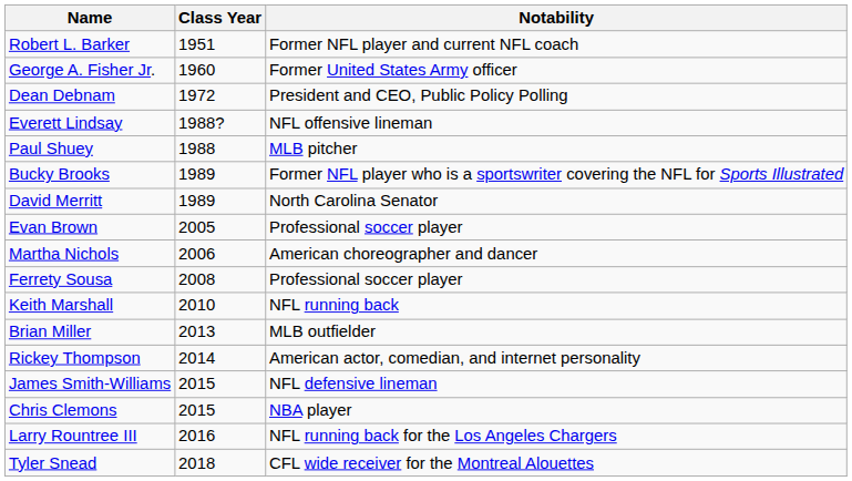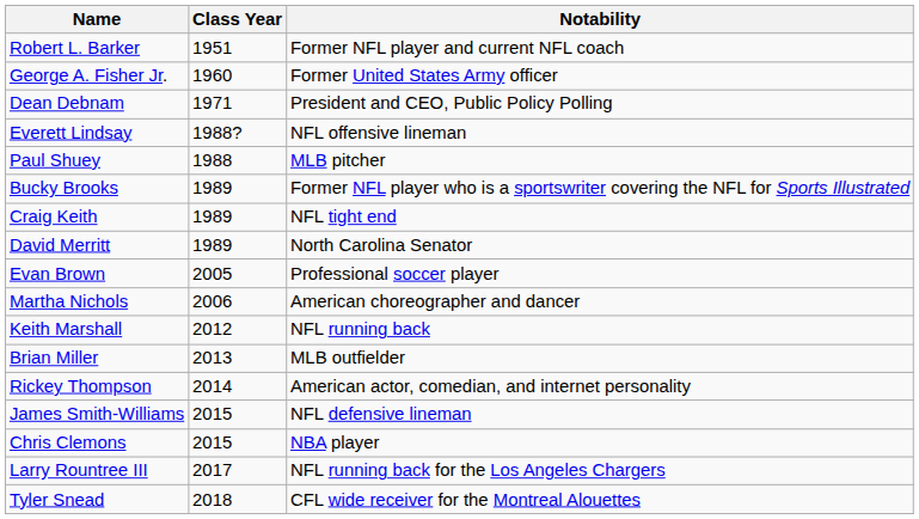 <table class="wikitable">
 <tr>
 <th>Name</th>
 <th>Class Year</th>
 <th>Notability</th>
 </tr>
 <tr>
 <td><a href='#'>Robert L. Barker</a></td>
 <td>1951</td>
 <td>Former NFL player and current NFL coach</td>
 </tr>
 <tr>
 <td><a href='#'>George A. Fisher Jr</a>.</td>
 <td>1960</td>
 <td>Former <a href='#'>United States Army</a> officer</td>
 </tr>
 <tr>
 <td><a href='#'>Dean Debnam</a></td>
-<td>1972</td>
+<td>1971</td>
 <td>President and CEO, Public Policy Polling</td>
 </tr>
 <tr>
 <td><a href='#'>Everett Lindsay</a></td>
 <td>1988?</td>
 <td>NFL offensive lineman</td>
 </tr>
 <tr>
 <td><a href='#'>Paul Shuey</a></td>
 <td>1988</td>
 <td><a href='#'>MLB</a> pitcher</td>
 </tr>
 <tr>
 <td><a href='#'>Bucky Brooks</a></td>
 <td>1989</td>
 <td>Former <a href='#'>NFL</a> player who is a <a href='#'>sportswriter</a> covering the NFL for <em><a href='#'>Sports Illustrated</a></em></td>
 </tr>
 <tr>
+<td><a href='#'>Craig Keith</a></td>
+<td>1989</td>
+<td>NFL <a href='#'>tight end</a></td>
+</tr>
+<tr>
 <td><a href='#'>David Merritt</a></td>
 <td>1989</td>
 <td>North Carolina Senator</td>
 </tr>
 <tr>
 <td><a href='#'>Evan Brown</a></td>
 <td>2005</td>
 <td>Professional <a href='#'>soccer</a> player</td>
 </tr>
 <tr>
 <td><a href='#'>Martha Nichols</a></td>
 <td>2006</td>
 <td>American choreographer and dancer</td>
 </tr>
 <tr>
-<td><a href='#'>Ferrety Sousa</a></td>
-<td>2008</td>
-<td>Professional soccer player</td>
-</tr>
-<tr>
 <td><a href='#'>Keith Marshall</a></td>
-<td>2010</td>
+<td>2012</td>
 <td>NFL <a href='#'>running back</a></td>
 </tr>
 <tr>
 <td><a href='#'>Brian Miller</a></td>
 <td>2013</td>
 <td>MLB outfielder</td>
 </tr>
 <tr>
 <td><a href='#'>Rickey Thompson</a></td>
 <td>2014</td>
 <td>American actor, comedian, and internet personality</td>
 </tr>
 <tr>
 <td><a href='#'>James Smith-Williams</a></td>
 <td>2015</td>
 <td>NFL <a href='#'>defensive lineman</a></td>
 </tr>
 <tr>
 <td><a href='#'>Chris Clemons</a></td>
 <td>2015</td>
 <td><a href='#'>NBA</a> player</td>
 </tr>
 <tr>
 <td><a href='#'>Larry Rountree III</a></td>
-<td>2016</td>
+<td>2017</td>
 <td>NFL <a href='#'>running back</a> for the <a href='#'>Los Angeles Chargers</a></td>
 </tr>
 <tr>
 <td><a href='#'>Tyler Snead</a></td>
 <td>2018</td>
 <td>CFL <a href='#'>wide receiver</a> for the <a href='#'>Montreal Alouettes</a></td>
 </tr>
 </table>
